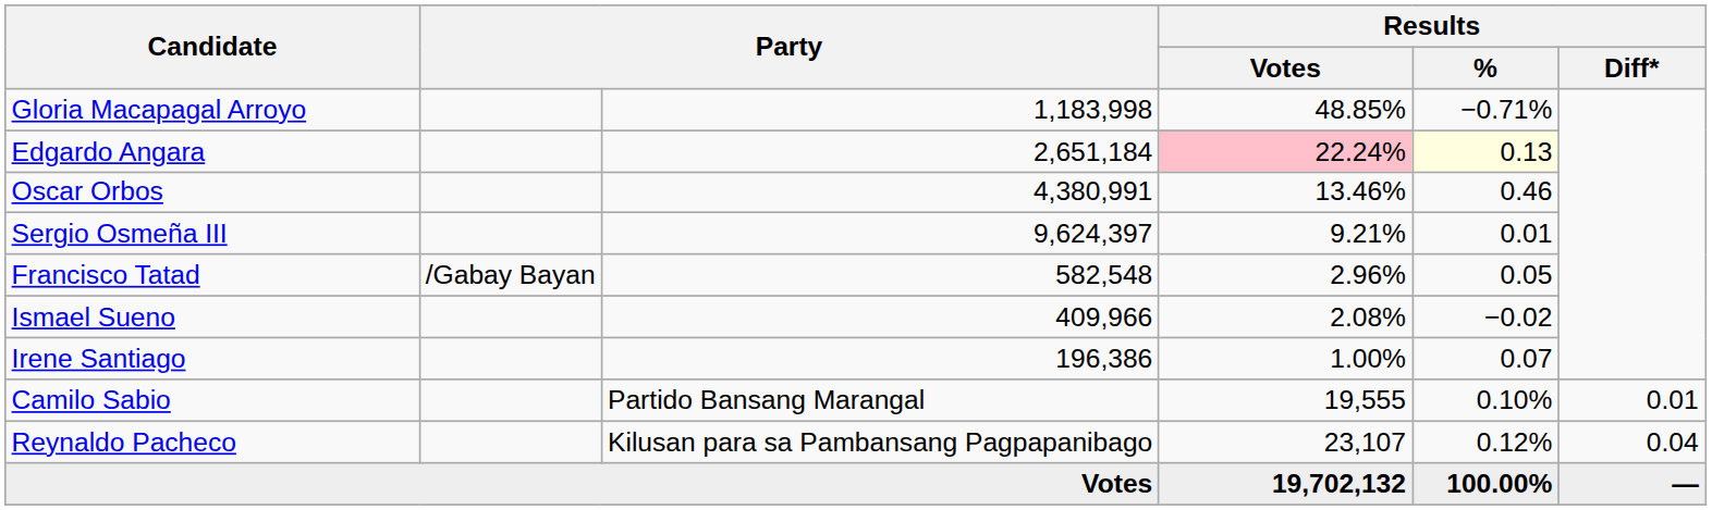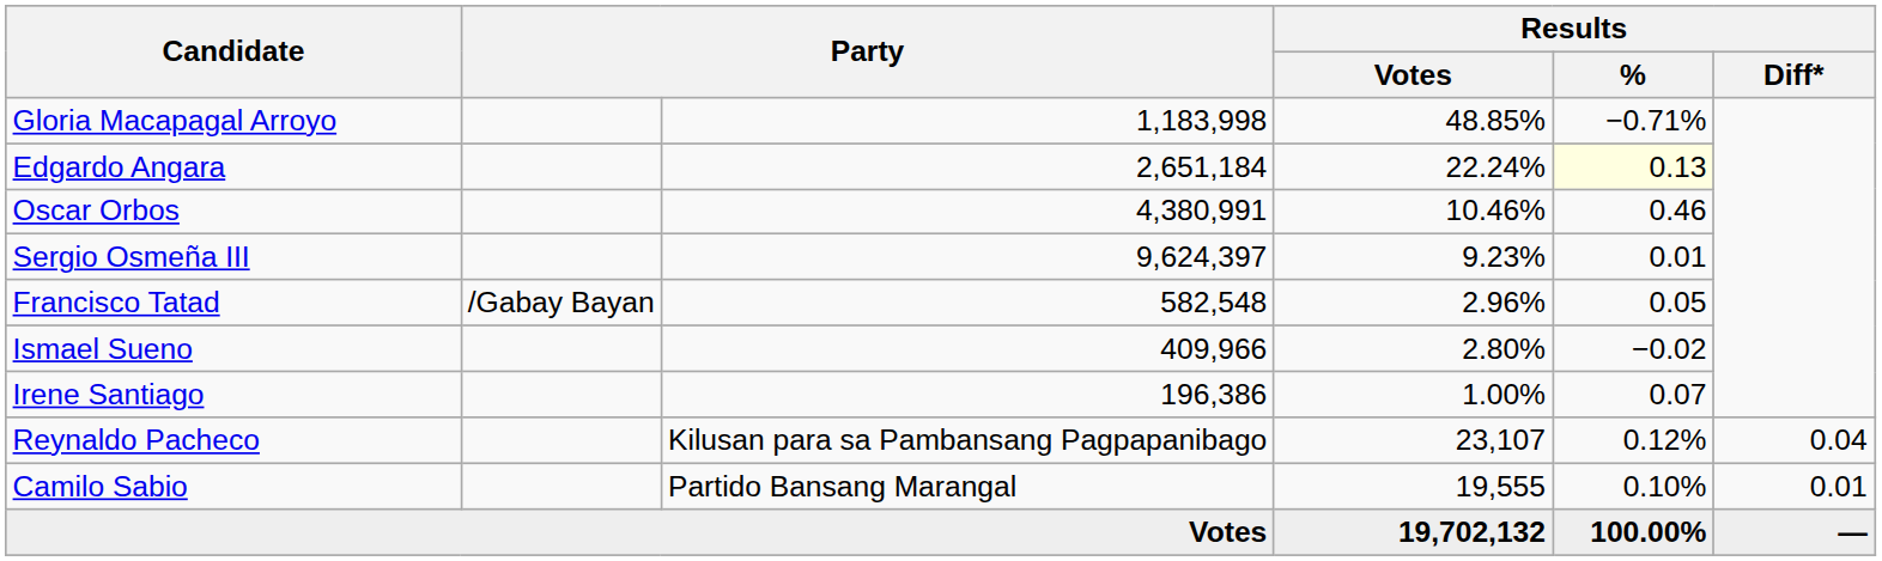 <table class=wikitable style="text-align:right; font-size:92%;">
 <tr bgcolor="#EEEEEE" align="center">
 <th rowspan="2" style="width: 15em">Candidate</th>
 <th rowspan="2" colspan="2" style="width: 15em">Party</th>
 <th style="width: 14em" colspan="3">Results</th>
 </tr>
 <tr bgcolor="#EEEEEE" align="center">
 <th style="width: 9em">Votes</th>
 <th style="width: 5em">%</th>
 <th style="width: 5em">Diff*</th>
 </tr>
 <tr>
 <td align=left><a href='#'>Gloria Macapagal Arroyo</a></td>
 <td></td>
 <td>1,183,998</td>
 <td>48.85%</td>
 <td>−0.71%</td>
 </tr>
 <tr>
 <td align=left><a href='#'>Edgardo Angara</a></td>
 <td></td>
 <td>2,651,184</td>
-<td style="background: pink;">22.24%</td>
+<td>22.24%</td>
 <td style="background: lightyellow;">0.13</td>
 </tr>
 <tr>
 <td align=left><a href='#'>Oscar Orbos</a></td>
 <td></td>
 <td>4,380,991</td>
-<td>13.46%</td>
+<td>10.46%</td>
 <td>0.46</td>
 </tr>
 <tr>
 <td align=left><a href='#'>Sergio Osmeña III</a></td>
 <td></td>
 <td>9,624,397</td>
-<td>9.21%</td>
+<td>9.23%</td>
 <td>0.01</td>
 </tr>
 <tr>
 <td align=left><a href='#'>Francisco Tatad</a></td>
 <td>/Gabay Bayan</td>
 <td>582,548</td>
 <td>2.96%</td>
 <td>0.05</td>
 </tr>
 <tr>
 <td align=left><a href='#'>Ismael Sueno</a></td>
 <td></td>
 <td>409,966</td>
-<td>2.08%</td>
+<td>2.80%</td>
 <td>−0.02</td>
 </tr>
 <tr>
 <td align=left><a href='#'>Irene Santiago</a></td>
 <td></td>
 <td>196,386</td>
 <td>1.00%</td>
 <td>0.07</td>
 </tr>
 <tr>
+<td align=left><a href='#'>Reynaldo Pacheco</a></td>
+<td></td>
+<td align=left>Kilusan para sa Pambansang Pagpapanibago</td>
+<td>23,107</td>
+<td>0.12%</td>
+<td>0.04</td>
+</tr>
+<tr>
 <td align=left><a href='#'>Camilo Sabio</a></td>
 <td></td>
 <td align=left>Partido Bansang Marangal</td>
 <td>19,555</td>
 <td>0.10%</td>
 <td>0.01</td>
-</tr>
-<tr>
-<td align=left><a href='#'>Reynaldo Pacheco</a></td>
-<td></td>
-<td align=left>Kilusan para sa Pambansang Pagpapanibago</td>
-<td>23,107</td>
-<td>0.12%</td>
-<td>0.04</td>
 </tr>
 <tr bgcolor="#EEEEEE" style="font-weight:bold">
 <td colspan="3" align="right">Votes</td>
 <td align="right">19,702,132</td>
 <td align="right">100.00%</td>
 <td align="right">—</td>
 </tr>
 </table>
